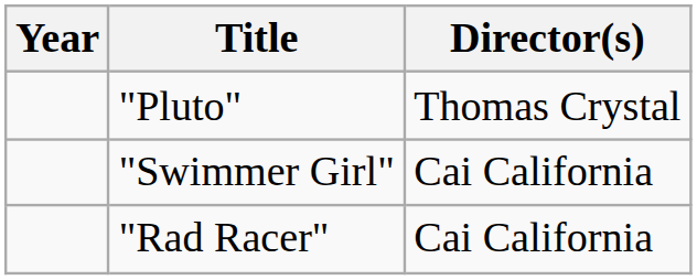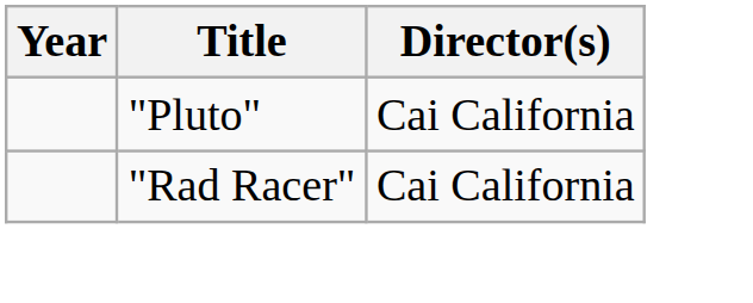 <table class="wikitable">
 <tr>
 <th>Year</th>
 <th>Title</th>
 <th>Director(s)</th>
 </tr>
 <tr>
 <td></td>
 <td>"Pluto"</td>
-<td>Thomas Crystal</td>
-</tr>
-<tr>
-<td></td>
-<td>"Swimmer Girl"</td>
 <td>Cai California</td>
 </tr>
 <tr>
 <td></td>
 <td>"Rad Racer"</td>
 <td>Cai California</td>
 </tr>
 </table>
